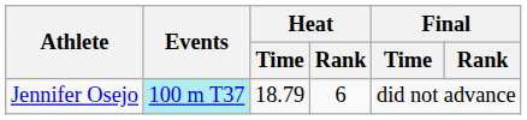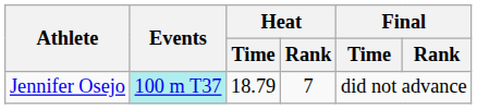 <table class=wikitable style="font-size:90%">
 <tr>
 <th rowspan="2">Athlete</th>
 <th rowspan="2">Events</th>
 <th colspan="2">Heat</th>
 <th colspan="2">Final</th>
 </tr>
 <tr>
 <th>Time</th>
 <th>Rank</th>
 <th>Time</th>
 <th>Rank</th>
 </tr>
 <tr align=center>
 <td align=left><a href='#'>Jennifer Osejo</a></td>
 <td align=left style="background: paleturquoise;"><a href='#'>100 m T37</a></td>
 <td>18.79</td>
-<td>6</td>
+<td>7</td>
 <td colspan=2>did not advance</td>
 </tr>
 </table>
